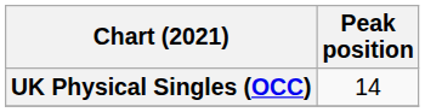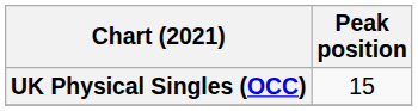 <table class="wikitable sortable plainrowheaders" style="text-align:center">
 <tr>
 <th scope="col">Chart (2021)</th>
 <th scope="col">Peak<br>position</th>
 </tr>
 <tr>
 <th scope="row">UK Physical Singles (<a href='#'>OCC</a>)</th>
-<td>14</td>
+<td>15</td>
 </tr>
 <tr>
 </tr>
 </table>
